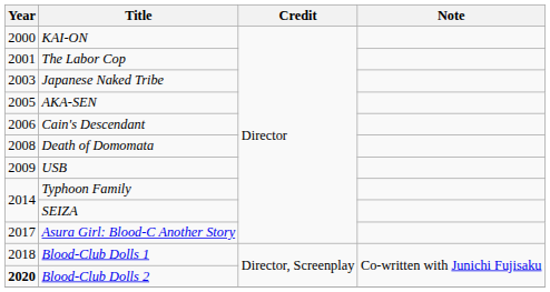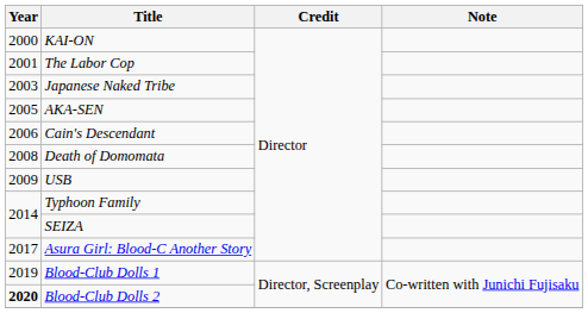 <table class="wikitable">
 <tr>
 <th>Year</th>
 <th>Title</th>
 <th>Credit</th>
 <th>Note</th>
 </tr>
 <tr>
 <td>2000</td>
 <td><em>KAI-ON</em></td>
 <td rowspan="10">Director</td>
 <td></td>
 </tr>
 <tr>
 <td>2001</td>
 <td><em>The Labor Cop</em></td>
 <td></td>
 </tr>
 <tr>
 <td>2003</td>
 <td><em>Japanese Naked Tribe</em></td>
 <td></td>
 </tr>
 <tr>
 <td>2005</td>
 <td><em>AKA-SEN</em></td>
 <td></td>
 </tr>
 <tr>
 <td>2006</td>
 <td><em>Cain's Descendant</em></td>
 <td></td>
 </tr>
 <tr>
 <td>2008</td>
 <td><em>Death of Domomata</em></td>
 <td></td>
 </tr>
 <tr>
 <td>2009</td>
 <td><em>USB</em></td>
 <td></td>
 </tr>
 <tr>
 <td rowspan="2">2014</td>
 <td><em>Typhoon Family</em></td>
 <td></td>
 </tr>
 <tr>
 <td><em>SEIZA</em></td>
 <td></td>
 </tr>
 <tr>
 <td>2017</td>
 <td><em><a href='#'>Asura Girl: Blood-C Another Story</a></em></td>
 <td></td>
 </tr>
 <tr>
-<td>2018</td>
+<td>2019</td>
 <td><em><a href='#'>Blood-Club Dolls 1</a></em></td>
 <td rowspan="2">Director, Screenplay</td>
 <td rowspan="2">Co-written with <a href='#'>Junichi Fujisaku</a></td>
 </tr>
 <tr>
 <td><strong>2020</strong></td>
 <td><em><a href='#'>Blood-Club Dolls 2</a></em></td>
 </tr>
 <tr>
 </tr>
 </table>
